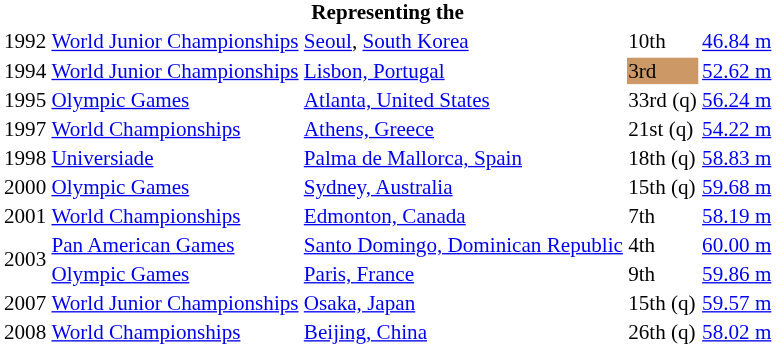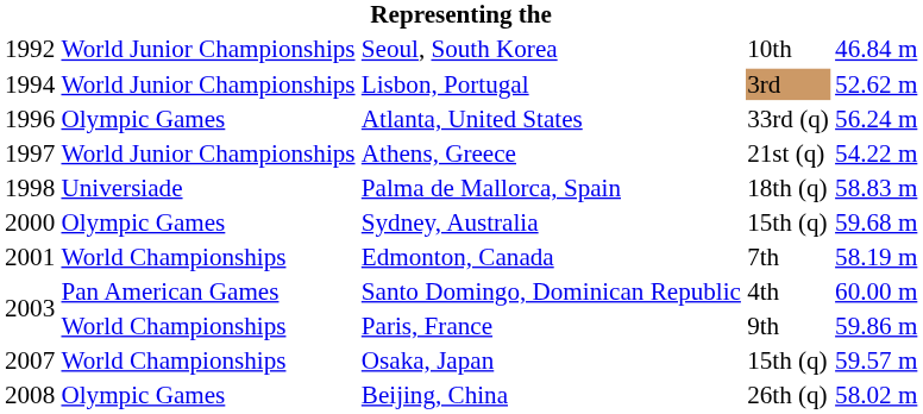 <table>
 <tr>
 <th colspan="5">Representing the </th>
 </tr>
 <tr>
 <td>1992</td>
 <td><a href='#'>World Junior Championships</a></td>
 <td><a href='#'>Seoul</a>, <a href='#'>South Korea</a></td>
 <td>10th</td>
 <td><a href='#'>46.84 m</a></td>
 </tr>
 <tr>
 <td>1994</td>
 <td><a href='#'>World Junior Championships</a></td>
 <td><a href='#'>Lisbon, Portugal</a></td>
 <td style="background:#c96;">3rd</td>
 <td><a href='#'>52.62 m</a></td>
 </tr>
 <tr>
-<td>1995</td>
+<td>1996</td>
 <td><a href='#'>Olympic Games</a></td>
 <td><a href='#'>Atlanta, United States</a></td>
 <td>33rd (q)</td>
 <td><a href='#'>56.24 m</a></td>
 </tr>
 <tr>
 <td>1997</td>
-<td><a href='#'>World Championships</a></td>
+<td><a href='#'>World Junior Championships</a></td>
 <td><a href='#'>Athens, Greece</a></td>
 <td>21st (q)</td>
 <td><a href='#'>54.22 m</a></td>
 </tr>
 <tr>
 <td>1998</td>
 <td><a href='#'>Universiade</a></td>
 <td><a href='#'>Palma de Mallorca, Spain</a></td>
 <td>18th (q)</td>
 <td><a href='#'>58.83 m</a></td>
 </tr>
 <tr>
 <td>2000</td>
 <td><a href='#'>Olympic Games</a></td>
 <td><a href='#'>Sydney, Australia</a></td>
 <td>15th (q)</td>
 <td><a href='#'>59.68 m</a></td>
 </tr>
 <tr>
 <td>2001</td>
 <td><a href='#'>World Championships</a></td>
 <td><a href='#'>Edmonton, Canada</a></td>
 <td>7th</td>
 <td><a href='#'>58.19 m</a></td>
 </tr>
 <tr>
 <td rowspan=2>2003</td>
 <td><a href='#'>Pan American Games</a></td>
 <td><a href='#'>Santo Domingo, Dominican Republic</a></td>
 <td>4th</td>
 <td><a href='#'>60.00 m</a></td>
 </tr>
 <tr>
-<td><a href='#'>Olympic Games</a></td>
+<td><a href='#'>World Championships</a></td>
 <td><a href='#'>Paris, France</a></td>
 <td>9th</td>
 <td><a href='#'>59.86 m</a></td>
 </tr>
 <tr>
 <td>2007</td>
-<td><a href='#'>World Junior Championships</a></td>
+<td><a href='#'>World Championships</a></td>
 <td><a href='#'>Osaka, Japan</a></td>
 <td>15th (q)</td>
 <td><a href='#'>59.57 m</a></td>
 </tr>
 <tr>
 <td>2008</td>
-<td><a href='#'>World Championships</a></td>
+<td><a href='#'>Olympic Games</a></td>
 <td><a href='#'>Beijing, China</a></td>
 <td>26th (q)</td>
 <td><a href='#'>58.02 m</a></td>
 </tr>
 </table>
